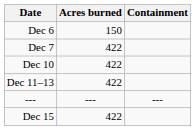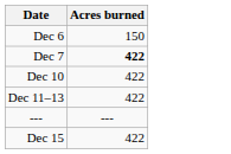 <table class="wikitable" style="text-align: right;">
 <tr>
 <th>Date</th>
 <th>Acres burned</th>
-<th>Containment</th>
 </tr>
 <tr>
 <td>Dec 6</td>
 <td>150</td>
-<td style="text-align: left;"></td>
 </tr>
 <tr>
 <td>Dec 7</td>
-<td>422</td>
-<td style="text-align: left;"></td>
+<td><strong>422</strong></td>
 </tr>
 <tr>
 <td>Dec 10</td>
 <td>422</td>
-<td style="text-align: left;"></td>
 </tr>
 <tr>
 <td>Dec 11–13</td>
 <td>422</td>
-<td style="text-align: left;"></td>
 </tr>
 <tr>
-<td style="text-align: center;">---</td>
 <td style="text-align: center;">---</td>
 <td style="text-align: center;">---</td>
 </tr>
 <tr>
 <td>Dec 15</td>
 <td>422</td>
-<td style="text-align: left;"></td>
 </tr>
 </table>
